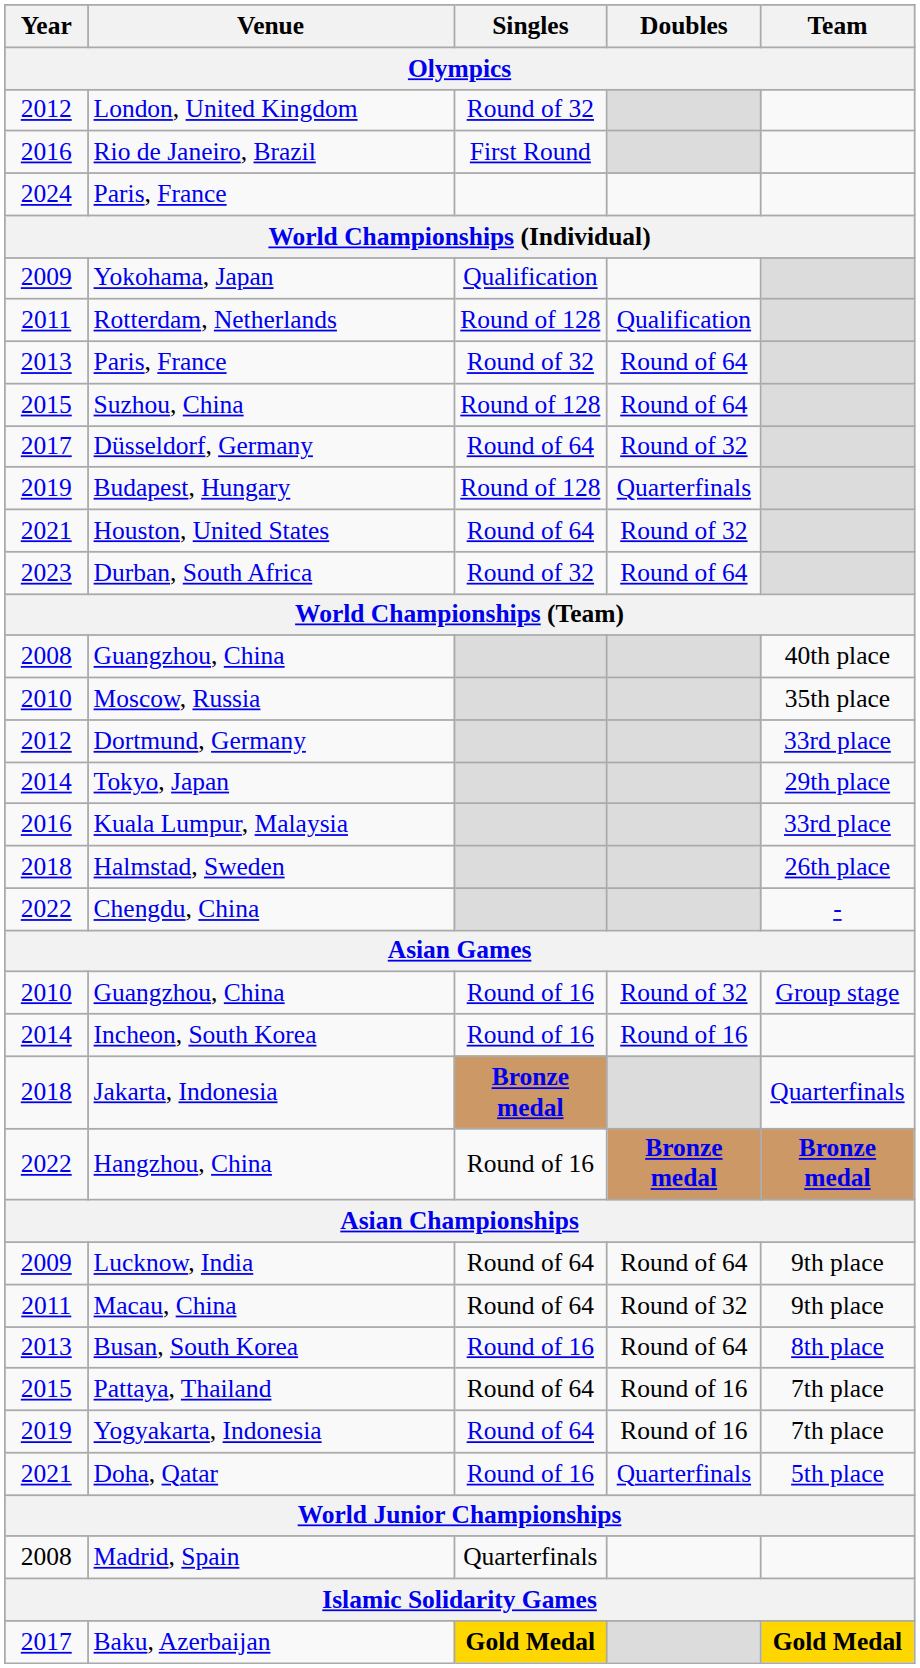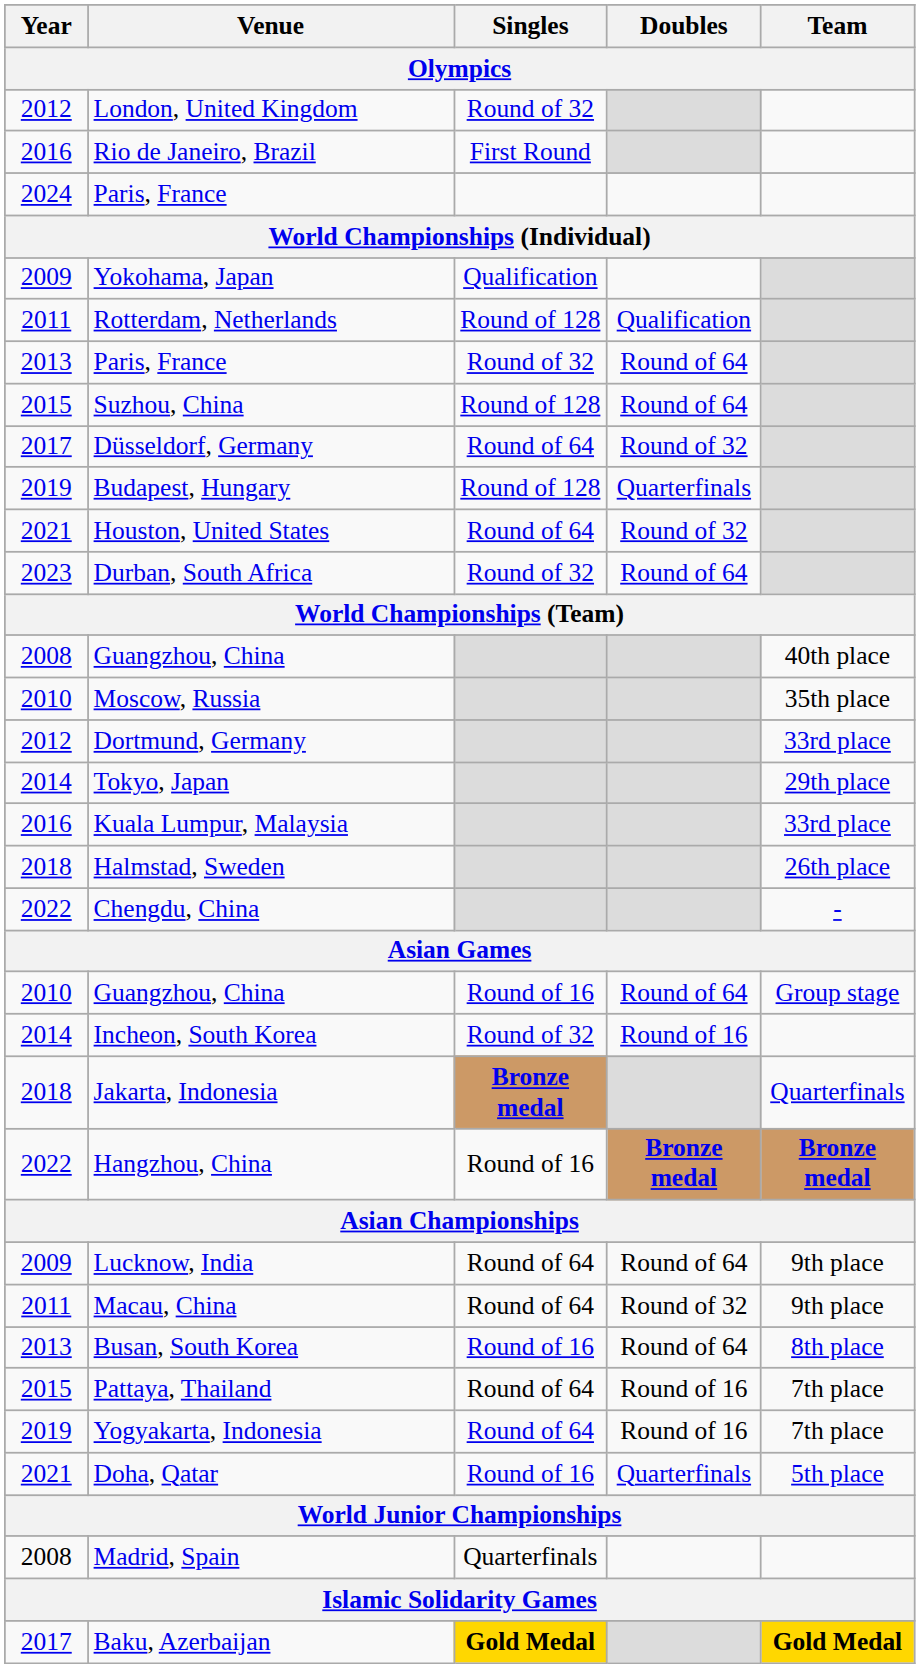 <table class="wikitable" style="text-align:center; font-size:90%">
 <tr>
 <th width=40>Year</th>
 <th width=200>Venue</th>
 <th width=80>Singles</th>
 <th width=80>Doubles</th>
 <th width=80>Team</th>
 </tr>
 <tr>
 <th colspan=5><a href='#'>Olympics</a></th>
 </tr>
 <tr>
 <td><a href='#'>2012</a></td>
 <td align=left><a href='#'>London</a>, <a href='#'>United Kingdom</a></td>
 <td><a href='#'>Round of 32</a></td>
 <td bgcolor=DCDCDC></td>
 <td></td>
 </tr>
 <tr>
 <td><a href='#'>2016</a></td>
 <td align=left><a href='#'>Rio de Janeiro</a>, <a href='#'>Brazil</a></td>
 <td><a href='#'>First Round</a></td>
 <td bgcolor=DCDCDC></td>
 <td></td>
 </tr>
 <tr>
 <td><a href='#'>2024</a></td>
 <td align=left><a href='#'>Paris</a>, <a href='#'>France</a></td>
 <td></td>
 <td></td>
 <td></td>
 </tr>
 <tr>
 <th colspan=5><a href='#'>World Championships</a> (Individual)</th>
 </tr>
 <tr>
 <td><a href='#'>2009</a></td>
 <td align=left><a href='#'>Yokohama</a>, <a href='#'>Japan</a></td>
 <td><a href='#'>Qualification</a></td>
 <td></td>
 <td bgcolor=DCDCDC></td>
 </tr>
 <tr>
 <td><a href='#'>2011</a></td>
 <td align=left><a href='#'>Rotterdam</a>, <a href='#'>Netherlands</a></td>
 <td><a href='#'>Round of 128</a></td>
 <td><a href='#'>Qualification</a></td>
 <td bgcolor=DCDCDC></td>
 </tr>
 <tr>
 <td><a href='#'>2013</a></td>
 <td align=left><a href='#'>Paris</a>, <a href='#'>France</a></td>
 <td><a href='#'>Round of 32</a></td>
 <td><a href='#'>Round of 64</a></td>
 <td bgcolor=DCDCDC></td>
 </tr>
 <tr>
 <td><a href='#'>2015</a></td>
 <td align=left><a href='#'>Suzhou</a>, <a href='#'>China</a></td>
 <td><a href='#'>Round of 128</a></td>
 <td><a href='#'>Round of 64</a></td>
 <td bgcolor=DCDCDC></td>
 </tr>
 <tr>
 <td><a href='#'>2017</a></td>
 <td align=left><a href='#'>Düsseldorf</a>, <a href='#'>Germany</a></td>
 <td><a href='#'>Round of 64</a></td>
 <td><a href='#'>Round of 32</a></td>
 <td bgcolor=DCDCDC></td>
 </tr>
 <tr>
 <td><a href='#'>2019</a></td>
 <td align=left><a href='#'>Budapest</a>, <a href='#'>Hungary</a></td>
 <td><a href='#'>Round of 128</a></td>
 <td><a href='#'>Quarterfinals</a></td>
 <td bgcolor=DCDCDC></td>
 </tr>
 <tr>
 <td><a href='#'>2021</a></td>
 <td align=left><a href='#'>Houston</a>, <a href='#'>United States</a></td>
 <td><a href='#'>Round of 64</a></td>
 <td><a href='#'>Round of 32</a></td>
 <td bgcolor=DCDCDC></td>
 </tr>
 <tr>
 <td><a href='#'>2023</a></td>
 <td align=left><a href='#'>Durban</a>, <a href='#'>South Africa</a></td>
 <td><a href='#'>Round of 32</a></td>
 <td><a href='#'>Round of 64</a></td>
 <td bgcolor=DCDCDC></td>
 </tr>
 <tr>
 <th colspan=5><a href='#'>World Championships</a> (Team)</th>
 </tr>
 <tr>
 <td><a href='#'>2008</a></td>
 <td align=left><a href='#'>Guangzhou</a>, <a href='#'>China</a></td>
 <td bgcolor=DCDCDC></td>
 <td bgcolor=DCDCDC></td>
 <td>40th place</td>
 </tr>
 <tr>
 <td><a href='#'>2010</a></td>
 <td align=left><a href='#'>Moscow</a>, <a href='#'>Russia</a></td>
 <td bgcolor=DCDCDC></td>
 <td bgcolor=DCDCDC></td>
 <td>35th place</td>
 </tr>
 <tr>
 <td><a href='#'>2012</a></td>
 <td align=left><a href='#'>Dortmund</a>, <a href='#'>Germany</a></td>
 <td bgcolor=DCDCDC></td>
 <td bgcolor=DCDCDC></td>
 <td><a href='#'>33rd place</a></td>
 </tr>
 <tr>
 <td><a href='#'>2014</a></td>
 <td align=left><a href='#'>Tokyo</a>, <a href='#'>Japan</a></td>
 <td bgcolor=DCDCDC></td>
 <td bgcolor=DCDCDC></td>
 <td><a href='#'>29th place</a></td>
 </tr>
 <tr>
 <td><a href='#'>2016</a></td>
 <td align=left><a href='#'>Kuala Lumpur</a>, <a href='#'>Malaysia</a></td>
 <td bgcolor=DCDCDC></td>
 <td bgcolor=DCDCDC></td>
 <td><a href='#'>33rd place</a></td>
 </tr>
 <tr>
 <td><a href='#'>2018</a></td>
 <td align=left><a href='#'>Halmstad</a>, <a href='#'>Sweden</a></td>
 <td bgcolor=DCDCDC></td>
 <td bgcolor=DCDCDC></td>
 <td><a href='#'>26th place</a></td>
 </tr>
 <tr>
 <td><a href='#'>2022</a></td>
 <td align=left><a href='#'>Chengdu</a>, <a href='#'>China</a></td>
 <td bgcolor=DCDCDC></td>
 <td bgcolor=DCDCDC></td>
 <td><a href='#'>-</a></td>
 </tr>
 <tr>
 <th colspan=5><a href='#'>Asian Games</a></th>
 </tr>
 <tr>
 <td><a href='#'>2010</a></td>
 <td align=left><a href='#'>Guangzhou</a>, <a href='#'>China</a></td>
 <td><a href='#'>Round of 16</a></td>
-<td><a href='#'>Round of 32</a></td>
+<td><a href='#'>Round of 64</a></td>
 <td><a href='#'>Group stage</a></td>
 </tr>
 <tr>
 <td><a href='#'>2014</a></td>
 <td align=left><a href='#'>Incheon</a>, <a href='#'>South Korea</a></td>
-<td><a href='#'>Round of 16</a></td>
+<td><a href='#'>Round of 32</a></td>
 <td><a href='#'>Round of 16</a></td>
 <td></td>
 </tr>
 <tr>
 <td><a href='#'>2018</a></td>
 <td align=left><a href='#'>Jakarta</a>, <a href='#'>Indonesia</a></td>
 <td bgcolor="#cc9966"><strong><a href='#'>Bronze medal</a></strong></td>
 <td bgcolor=DCDCDC></td>
 <td><a href='#'>Quarterfinals</a></td>
 </tr>
 <tr>
 <td><a href='#'>2022</a></td>
 <td align=left><a href='#'>Hangzhou</a>, <a href='#'>China</a></td>
 <td>Round of 16</td>
 <td bgcolor="#cc9966"><strong><a href='#'>Bronze medal</a></strong></td>
 <td bgcolor="#cc9966"><strong><a href='#'>Bronze medal</a></strong></td>
 </tr>
 <tr>
 <th colspan=5><a href='#'>Asian Championships</a></th>
 </tr>
 <tr>
 <td><a href='#'>2009</a></td>
 <td align=left><a href='#'>Lucknow</a>, <a href='#'>India</a></td>
 <td>Round of 64</td>
 <td>Round of 64</td>
 <td>9th place</td>
 </tr>
 <tr>
 <td><a href='#'>2011</a></td>
 <td align=left><a href='#'>Macau</a>, <a href='#'>China</a></td>
 <td>Round of 64</td>
 <td>Round of 32</td>
 <td>9th place</td>
 </tr>
 <tr>
 <td><a href='#'>2013</a></td>
 <td align=left><a href='#'>Busan</a>, <a href='#'>South Korea</a></td>
 <td><a href='#'>Round of 16</a></td>
 <td>Round of 64</td>
 <td><a href='#'>8th place</a></td>
 </tr>
 <tr>
 <td><a href='#'>2015</a></td>
 <td align=left><a href='#'>Pattaya</a>, <a href='#'>Thailand</a></td>
 <td>Round of 64</td>
 <td>Round of 16</td>
 <td>7th place</td>
 </tr>
 <tr>
 <td><a href='#'>2019</a></td>
 <td align=left><a href='#'>Yogyakarta</a>, <a href='#'>Indonesia</a></td>
 <td><a href='#'>Round of 64</a></td>
 <td>Round of 16</td>
 <td>7th place</td>
 </tr>
 <tr>
 <td><a href='#'>2021</a></td>
 <td align=left><a href='#'>Doha</a>, <a href='#'>Qatar</a></td>
 <td><a href='#'>Round of 16</a></td>
 <td><a href='#'>Quarterfinals</a></td>
 <td><a href='#'>5th place</a></td>
 </tr>
 <tr>
 <th colspan=5><a href='#'>World Junior Championships</a></th>
 </tr>
 <tr>
 <td>2008</td>
 <td align=left><a href='#'>Madrid</a>, <a href='#'>Spain</a></td>
 <td>Quarterfinals</td>
 <td></td>
 <td></td>
 </tr>
 <tr>
 <th colspan=5><a href='#'>Islamic Solidarity Games</a></th>
 </tr>
 <tr>
 <td><a href='#'>2017</a></td>
 <td align=left><a href='#'>Baku</a>, <a href='#'>Azerbaijan</a></td>
 <td bgcolor=gold><strong>Gold Medal</strong></td>
 <td bgcolor=DCDCDC></td>
 <td bgcolor=gold><strong>Gold Medal</strong></td>
 </tr>
 </table>
